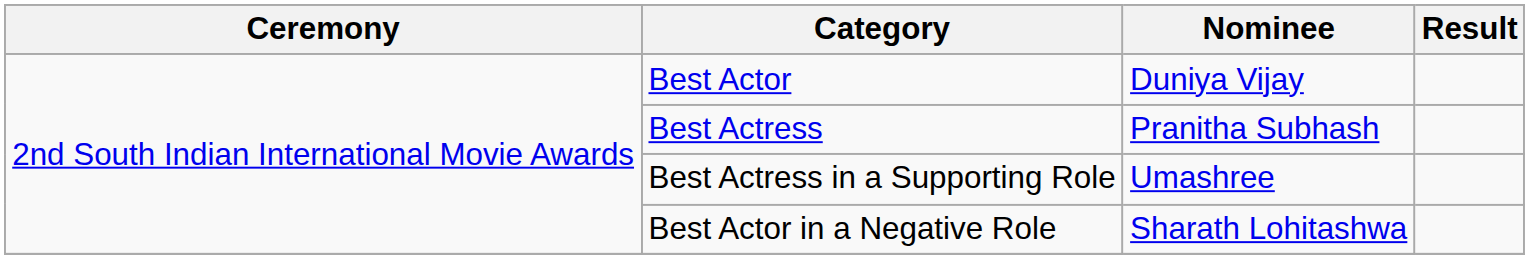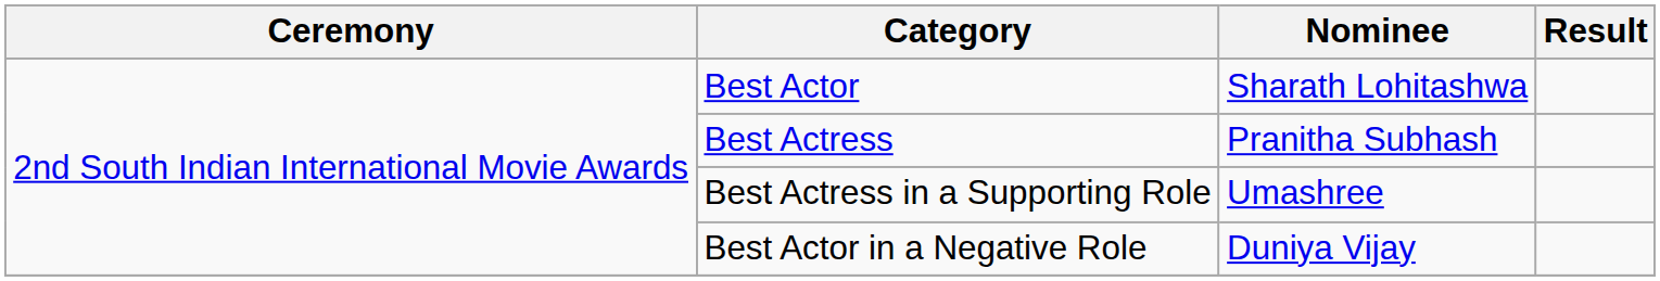 <table class="wikitable">
 <tr>
 <th>Ceremony</th>
 <th>Category</th>
 <th>Nominee</th>
 <th>Result</th>
 </tr>
 <tr>
 <td rowspan="4"><a href='#'>2nd South Indian International Movie Awards</a></td>
 <td><a href='#'>Best Actor</a></td>
-<td><a href='#'>Duniya Vijay</a></td>
+<td><a href='#'>Sharath Lohitashwa</a></td>
 <td></td>
 </tr>
 <tr>
 <td><a href='#'>Best Actress</a></td>
 <td><a href='#'>Pranitha Subhash</a></td>
 <td></td>
 </tr>
 <tr>
 <td>Best Actress in a Supporting Role</td>
 <td><a href='#'>Umashree</a></td>
 <td></td>
 </tr>
 <tr>
 <td>Best Actor in a Negative Role</td>
-<td><a href='#'>Sharath Lohitashwa</a></td>
+<td><a href='#'>Duniya Vijay</a></td>
 <td></td>
 </tr>
 <tr>
 </tr>
 </table>
